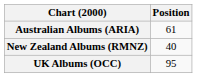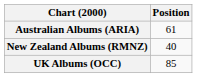 <table class="wikitable sortable plainrowheaders" style="text-align:center">
 <tr>
 <th scope="col">Chart (2000)</th>
 <th scope="col">Position</th>
 </tr>
 <tr>
 <th scope="row">Australian Albums (ARIA)</th>
 <td>61</td>
 </tr>
 <tr>
 <th scope="row">New Zealand Albums (RMNZ)</th>
 <td>40</td>
 </tr>
 <tr>
 <th scope="row">UK Albums (OCC)</th>
-<td>95</td>
+<td>85</td>
 </tr>
 </table>
